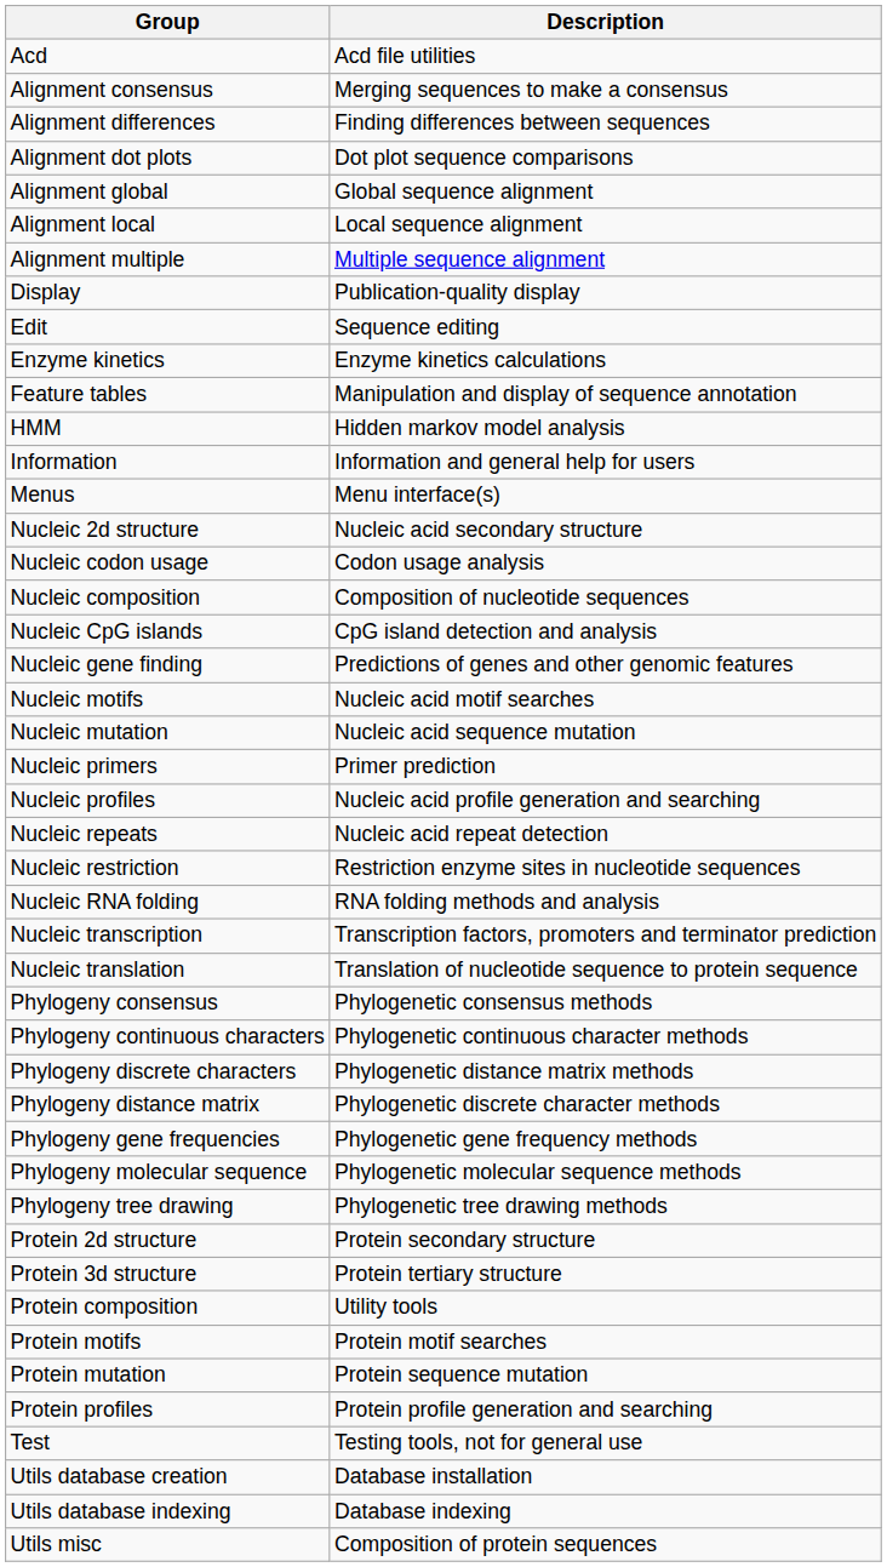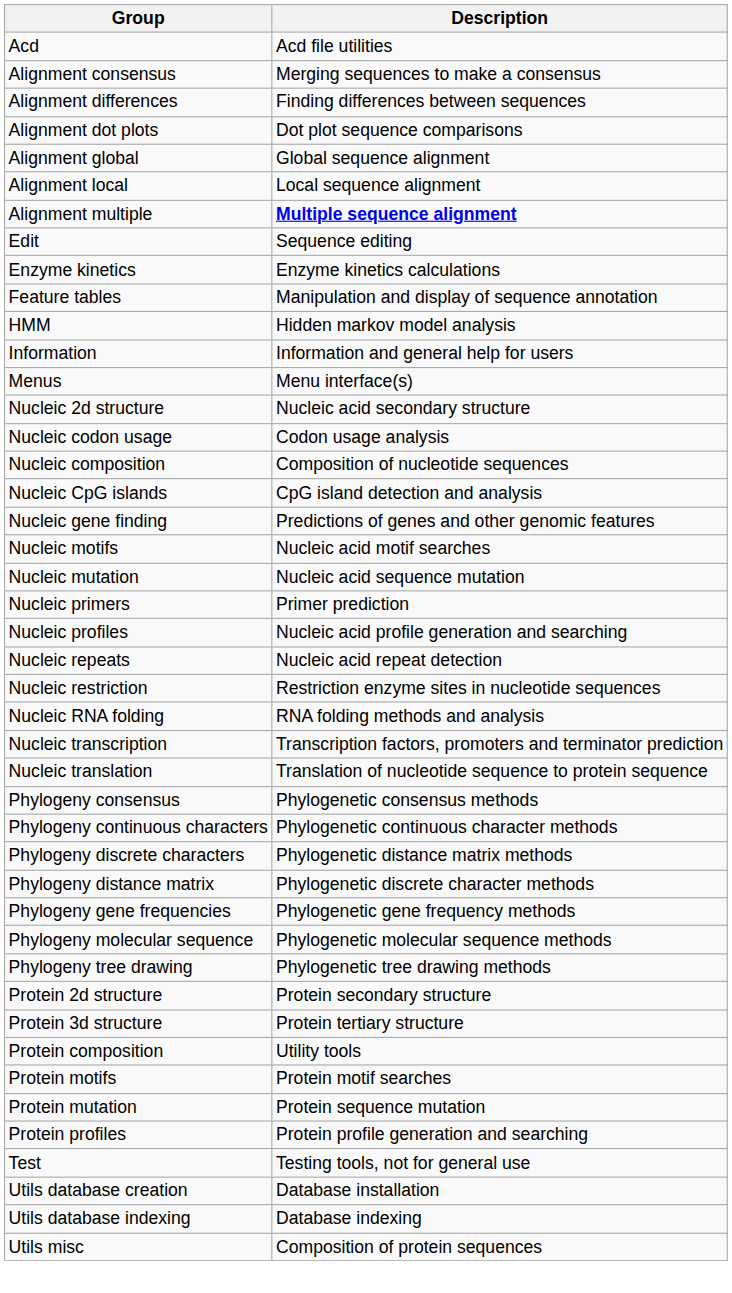 <table class="wikitable">
 <tr>
 <th>Group</th>
 <th>Description</th>
 </tr>
 <tr>
 <td>Acd</td>
 <td>Acd file utilities</td>
 </tr>
 <tr>
 <td>Alignment consensus</td>
 <td>Merging sequences to make a consensus</td>
 </tr>
 <tr>
 <td>Alignment differences</td>
 <td>Finding differences between sequences</td>
 </tr>
 <tr>
 <td>Alignment dot plots</td>
 <td>Dot plot sequence comparisons</td>
 </tr>
 <tr>
 <td>Alignment global</td>
 <td>Global sequence alignment</td>
 </tr>
 <tr>
 <td>Alignment local</td>
 <td>Local sequence alignment</td>
 </tr>
 <tr>
 <td>Alignment multiple</td>
-<td><a href='#'>Multiple sequence alignment</a></td>
-</tr>
-<tr>
-<td>Display</td>
-<td>Publication-quality display</td>
+<td><strong><a href='#'>Multiple sequence alignment</a></strong></td>
 </tr>
 <tr>
 <td>Edit</td>
 <td>Sequence editing</td>
 </tr>
 <tr>
 <td>Enzyme kinetics</td>
 <td>Enzyme kinetics calculations</td>
 </tr>
 <tr>
 <td>Feature tables</td>
 <td>Manipulation and display of sequence annotation</td>
 </tr>
 <tr>
 <td>HMM</td>
 <td>Hidden markov model analysis</td>
 </tr>
 <tr>
 <td>Information</td>
 <td>Information and general help for users</td>
 </tr>
 <tr>
 <td>Menus</td>
 <td>Menu interface(s)</td>
 </tr>
 <tr>
 <td>Nucleic 2d structure</td>
 <td>Nucleic acid secondary structure</td>
 </tr>
 <tr>
 <td>Nucleic codon usage</td>
 <td>Codon usage analysis</td>
 </tr>
 <tr>
 <td>Nucleic composition</td>
 <td>Composition of nucleotide sequences</td>
 </tr>
 <tr>
 <td>Nucleic CpG islands</td>
 <td>CpG island detection and analysis</td>
 </tr>
 <tr>
 <td>Nucleic gene finding</td>
 <td>Predictions of genes and other genomic features</td>
 </tr>
 <tr>
 <td>Nucleic motifs</td>
 <td>Nucleic acid motif searches</td>
 </tr>
 <tr>
 <td>Nucleic mutation</td>
 <td>Nucleic acid sequence mutation</td>
 </tr>
 <tr>
 <td>Nucleic primers</td>
 <td>Primer prediction</td>
 </tr>
 <tr>
 <td>Nucleic profiles</td>
 <td>Nucleic acid profile generation and searching</td>
 </tr>
 <tr>
 <td>Nucleic repeats</td>
 <td>Nucleic acid repeat detection</td>
 </tr>
 <tr>
 <td>Nucleic restriction</td>
 <td>Restriction enzyme sites in nucleotide sequences</td>
 </tr>
 <tr>
 <td>Nucleic RNA folding</td>
 <td>RNA folding methods and analysis</td>
 </tr>
 <tr>
 <td>Nucleic transcription</td>
 <td>Transcription factors, promoters and terminator prediction</td>
 </tr>
 <tr>
 <td>Nucleic translation</td>
 <td>Translation of nucleotide sequence to protein sequence</td>
 </tr>
 <tr>
 <td>Phylogeny consensus</td>
 <td>Phylogenetic consensus methods</td>
 </tr>
 <tr>
 <td>Phylogeny continuous characters</td>
 <td>Phylogenetic continuous character methods</td>
 </tr>
 <tr>
 <td>Phylogeny discrete characters</td>
 <td>Phylogenetic distance matrix methods</td>
 </tr>
 <tr>
 <td>Phylogeny distance matrix</td>
 <td>Phylogenetic discrete character methods</td>
 </tr>
 <tr>
 <td>Phylogeny gene frequencies</td>
 <td>Phylogenetic gene frequency methods</td>
 </tr>
 <tr>
 <td>Phylogeny molecular sequence</td>
 <td>Phylogenetic molecular sequence methods</td>
 </tr>
 <tr>
 <td>Phylogeny tree drawing</td>
 <td>Phylogenetic tree drawing methods</td>
 </tr>
 <tr>
 <td>Protein 2d structure</td>
 <td>Protein secondary structure</td>
 </tr>
 <tr>
 <td>Protein 3d structure</td>
 <td>Protein tertiary structure</td>
 </tr>
 <tr>
 <td>Protein composition</td>
 <td>Utility tools</td>
 </tr>
 <tr>
 <td>Protein motifs</td>
 <td>Protein motif searches</td>
 </tr>
 <tr>
 <td>Protein mutation</td>
 <td>Protein sequence mutation</td>
 </tr>
 <tr>
 <td>Protein profiles</td>
 <td>Protein profile generation and searching</td>
 </tr>
 <tr>
 <td>Test</td>
 <td>Testing tools, not for general use</td>
 </tr>
 <tr>
 <td>Utils database creation</td>
 <td>Database installation</td>
 </tr>
 <tr>
 <td>Utils database indexing</td>
 <td>Database indexing</td>
 </tr>
 <tr>
 <td>Utils misc</td>
 <td>Composition of protein sequences</td>
 </tr>
 </table>
